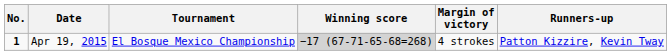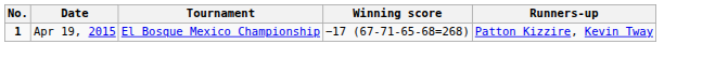 <table class="wikitable" style="font-size:95%;">
 <tr>
 <th>No.</th>
 <th>Date</th>
 <th>Tournament</th>
 <th>Winning score</th>
-<th>Margin of<br>victory</th>
 <th>Runners-up</th>
 </tr>
 <tr>
 <td align=center><strong>1</strong></td>
 <td>Apr 19, <a href='#'>2015</a></td>
 <td><a href='#'>El Bosque Mexico Championship</a></td>
-<td style="background: lightgrey;">−17 (67-71-65-68=268)</td>
-<td>4 strokes</td>
+<td>−17 (67-71-65-68=268)</td>
 <td> <a href='#'>Patton Kizzire</a>,  <a href='#'>Kevin Tway</a></td>
 </tr>
 </table>
